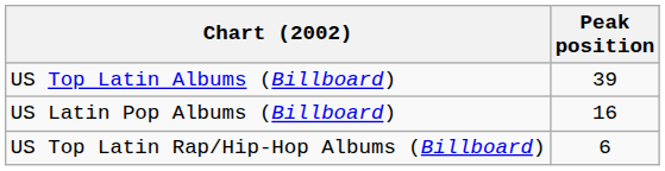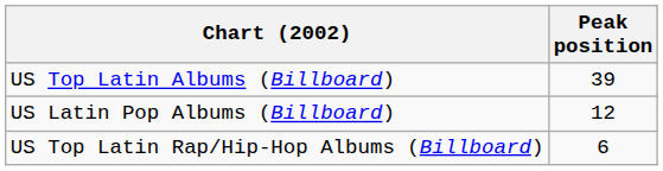 <table class="wikitable">
 <tr>
 <th>Chart (2002)</th>
 <th>Peak<br>position</th>
 </tr>
 <tr>
 <td>US <a href='#'>Top Latin Albums</a> (<a href='#'><em>Billboard</em></a>)</td>
 <td align="center">39</td>
 </tr>
 <tr>
 <td>US Latin Pop Albums (<a href='#'><em>Billboard</em></a>)</td>
-<td align="center">16</td>
+<td align="center">12</td>
 </tr>
 <tr>
 <td>US Top Latin Rap/Hip-Hop Albums (<a href='#'><em>Billboard</em></a>)</td>
 <td align="center">6</td>
 </tr>
 </table>
